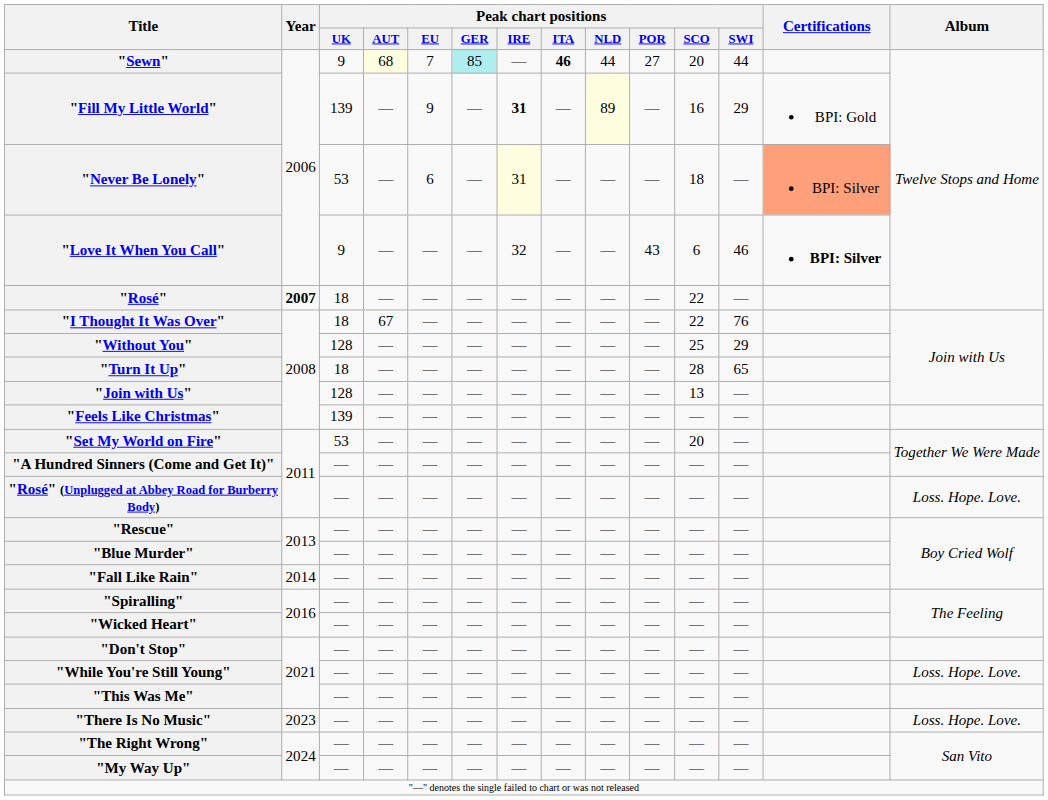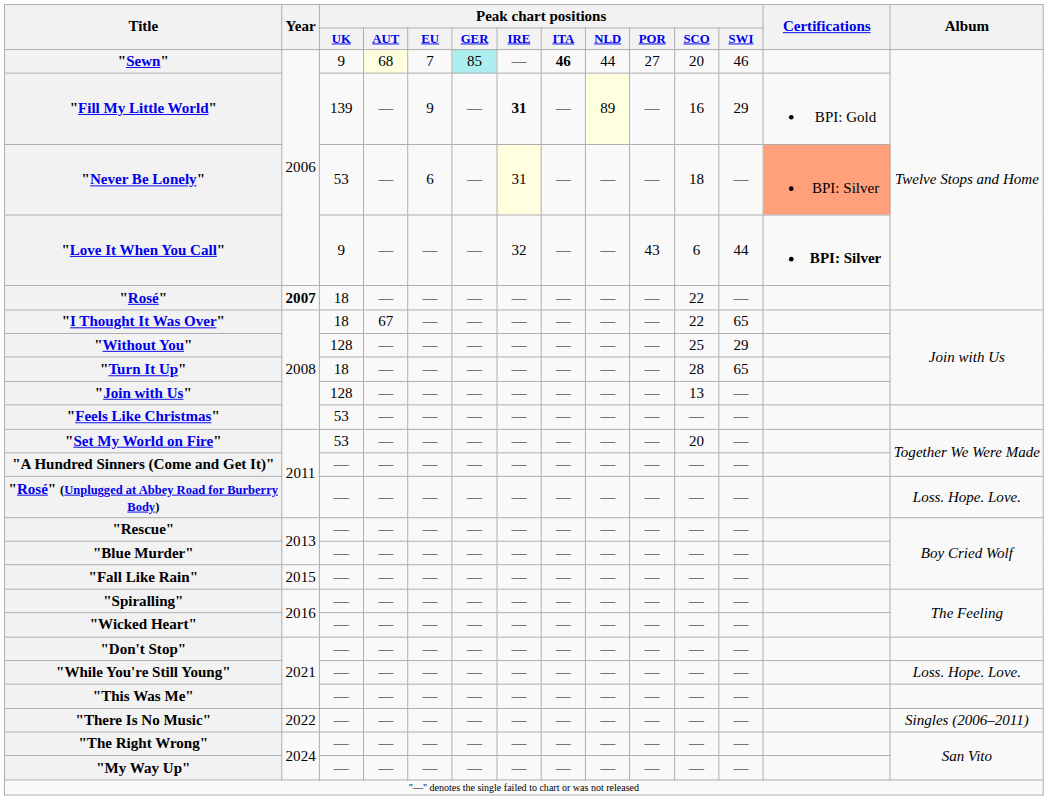 <table class="wikitable plainrowheaders" style="text-align:center;">
 <tr>
 <th scope="col" rowspan="2" style="width:18em;">Title</th>
 <th scope="col" rowspan="2" style="width:2em;">Year</th>
 <th colspan="10">Peak chart positions</th>
 <th scope="col" rowspan="2" style="width:8em;"><a href='#'>Certifications</a></th>
 <th rowspan="2">Album</th>
 </tr>
 <tr>
 <th style="width:3em;font-size:85%"><a href='#'>UK</a><br></th>
 <th style="width:3em;font-size:85%"><a href='#'>AUT</a><br></th>
 <th style="width:3em;font-size:85%"><a href='#'>EU</a><br></th>
 <th style="width:3em;font-size:85%"><a href='#'>GER</a><br></th>
 <th style="width:3em;font-size:85%"><a href='#'>IRE</a><br></th>
 <th style="width:3em;font-size:85%"><a href='#'>ITA</a><br></th>
 <th style="width:3em;font-size:85%"><a href='#'>NLD</a><br></th>
 <th style="width:3em;font-size:85%"><a href='#'>POR</a><br></th>
 <th style="width:3em;font-size:85%"><a href='#'>SCO</a><br></th>
 <th style="width:3em;font-size:85%"><a href='#'>SWI</a><br></th>
 </tr>
 <tr>
 <th scope="row">"<a href='#'>Sewn</a>"</th>
 <td rowspan="4">2006</td>
 <td>9</td>
 <td style="background: lightyellow;">68</td>
 <td>7</td>
 <td style="background: paleturquoise;">85</td>
 <td>—</td>
 <td><strong>46</strong></td>
 <td>44</td>
 <td>27</td>
 <td>20</td>
-<td>44</td>
+<td>46</td>
 <td></td>
 <td rowspan="5"><em>Twelve Stops and Home</em></td>
 </tr>
 <tr>
 <th scope="row">"<a href='#'>Fill My Little World</a>"</th>
 <td>139</td>
 <td>—</td>
 <td>9</td>
 <td>—</td>
 <td><strong>31</strong></td>
 <td>—</td>
 <td style="background: lightyellow;">89</td>
 <td>—</td>
 <td>16</td>
 <td>29</td>
 <td><br><ul><li>BPI: Gold</li></ul></td>
 </tr>
 <tr>
 <th scope="row">"<a href='#'>Never Be Lonely</a>"</th>
 <td>53</td>
 <td>—</td>
 <td>6</td>
 <td>—</td>
 <td style="background: lightyellow;">31</td>
 <td>—</td>
 <td>—</td>
 <td>—</td>
 <td>18</td>
 <td>—</td>
 <td style="background: lightsalmon;"><br><ul><li>BPI: Silver</li></ul></td>
 </tr>
 <tr>
 <th scope="row">"<a href='#'>Love It When You Call</a>"</th>
 <td>9</td>
 <td>—</td>
 <td>—</td>
 <td>—</td>
 <td>32</td>
 <td>—</td>
 <td>—</td>
 <td>43</td>
 <td>6</td>
-<td>46</td>
+<td>44</td>
 <td><strong><br><ul><li>BPI: Silver</li></ul></strong></td>
 </tr>
 <tr>
 <th scope="row">"<a href='#'>Rosé</a>"</th>
 <td><strong>2007</strong></td>
 <td>18</td>
 <td>—</td>
 <td>—</td>
 <td>—</td>
 <td>—</td>
 <td>—</td>
 <td>—</td>
 <td>—</td>
 <td>22</td>
 <td>—</td>
 <td></td>
 </tr>
 <tr>
 <th scope="row">"<a href='#'>I Thought It Was Over</a>"</th>
 <td rowspan="5">2008</td>
 <td>18</td>
 <td>67</td>
 <td>—</td>
 <td>—</td>
 <td>—</td>
 <td>—</td>
 <td>—</td>
 <td>—</td>
 <td>22</td>
-<td>76</td>
+<td>65</td>
 <td></td>
 <td rowspan="4"><em>Join with Us</em></td>
 </tr>
 <tr>
 <th scope="row">"<a href='#'>Without You</a>"</th>
 <td>128</td>
 <td>—</td>
 <td>—</td>
 <td>—</td>
 <td>—</td>
 <td>—</td>
 <td>—</td>
 <td>—</td>
 <td>25</td>
 <td>29</td>
 <td></td>
 </tr>
 <tr>
 <th scope="row">"<a href='#'>Turn It Up</a>"</th>
 <td>18</td>
 <td>—</td>
 <td>—</td>
 <td>—</td>
 <td>—</td>
 <td>—</td>
 <td>—</td>
 <td>—</td>
 <td>28</td>
 <td>65</td>
 <td></td>
 </tr>
 <tr>
 <th scope="row">"<a href='#'>Join with Us</a>"</th>
 <td>128</td>
 <td>—</td>
 <td>—</td>
 <td>—</td>
 <td>—</td>
 <td>—</td>
 <td>—</td>
 <td>—</td>
 <td>13</td>
 <td>—</td>
 <td></td>
 </tr>
 <tr>
 <th scope="row">"<a href='#'>Feels Like Christmas</a>"</th>
-<td>139</td>
+<td>53</td>
 <td>—</td>
 <td>—</td>
 <td>—</td>
 <td>—</td>
 <td>—</td>
 <td>—</td>
 <td>—</td>
 <td>—</td>
 <td>—</td>
 <td></td>
 <td></td>
 </tr>
 <tr>
 <th scope="row">"<a href='#'>Set My World on Fire</a>"</th>
 <td rowspan="3">2011</td>
 <td>53</td>
 <td>—</td>
 <td>—</td>
 <td>—</td>
 <td>—</td>
 <td>—</td>
 <td>—</td>
 <td>—</td>
 <td>20</td>
 <td>—</td>
 <td></td>
 <td rowspan="2"><em>Together We Were Made</em></td>
 </tr>
 <tr>
 <th scope="row">"A Hundred Sinners (Come and Get It)"</th>
 <td>—</td>
 <td>—</td>
 <td>—</td>
 <td>—</td>
 <td>—</td>
 <td>—</td>
 <td>—</td>
 <td>—</td>
 <td>—</td>
 <td>—</td>
 <td></td>
 </tr>
 <tr>
 <th scope="row">"<a href='#'>Rosé</a>" <small>(<a href='#'>Unplugged at Abbey Road for Burberry Body</a>)</small></th>
 <td>—</td>
 <td>—</td>
 <td>—</td>
 <td>—</td>
 <td>—</td>
 <td>—</td>
 <td>—</td>
 <td>—</td>
 <td>—</td>
 <td>—</td>
 <td></td>
 <td><em>Loss. Hope. Love.</em></td>
 </tr>
 <tr>
 <th scope="row">"Rescue"</th>
 <td rowspan="2">2013</td>
 <td>—</td>
 <td>—</td>
 <td>—</td>
 <td>—</td>
 <td>—</td>
 <td>—</td>
 <td>—</td>
 <td>—</td>
 <td>—</td>
 <td>—</td>
 <td></td>
 <td rowspan="3"><em>Boy Cried Wolf</em></td>
 </tr>
 <tr>
 <th scope="row">"Blue Murder"</th>
 <td>—</td>
 <td>—</td>
 <td>—</td>
 <td>—</td>
 <td>—</td>
 <td>—</td>
 <td>—</td>
 <td>—</td>
 <td>—</td>
 <td>—</td>
 <td></td>
 </tr>
 <tr>
 <th scope="row">"Fall Like Rain"</th>
-<td>2014</td>
+<td>2015</td>
 <td>—</td>
 <td>—</td>
 <td>—</td>
 <td>—</td>
 <td>—</td>
 <td>—</td>
 <td>—</td>
 <td>—</td>
 <td>—</td>
 <td>—</td>
 <td></td>
 </tr>
 <tr>
 <th scope="row">"Spiralling"</th>
 <td rowspan="2">2016</td>
 <td>—</td>
 <td>—</td>
 <td>—</td>
 <td>—</td>
 <td>—</td>
 <td>—</td>
 <td>—</td>
 <td>—</td>
 <td>—</td>
 <td>—</td>
 <td></td>
 <td rowspan="2"><em>The Feeling</em></td>
 </tr>
 <tr>
 <th scope="row">"Wicked Heart"</th>
 <td>—</td>
 <td>—</td>
 <td>—</td>
 <td>—</td>
 <td>—</td>
 <td>—</td>
 <td>—</td>
 <td>—</td>
 <td>—</td>
 <td>—</td>
 <td></td>
 </tr>
 <tr>
 <th scope="row">"Don't Stop"<br></th>
 <td rowspan="3">2021</td>
 <td>—</td>
 <td>—</td>
 <td>—</td>
 <td>—</td>
 <td>—</td>
 <td>—</td>
 <td>—</td>
 <td>—</td>
 <td>—</td>
 <td>—</td>
 <td></td>
 <td></td>
 </tr>
 <tr>
 <th scope="row">"While You're Still Young"<br></th>
 <td>—</td>
 <td>—</td>
 <td>—</td>
 <td>—</td>
 <td>—</td>
 <td>—</td>
 <td>—</td>
 <td>—</td>
 <td>—</td>
 <td>—</td>
 <td></td>
 <td><em>Loss. Hope. Love.</em></td>
 </tr>
 <tr>
 <th scope="row">"This Was Me" </th>
 <td>—</td>
 <td>—</td>
 <td>—</td>
 <td>—</td>
 <td>—</td>
 <td>—</td>
 <td>—</td>
 <td>—</td>
 <td>—</td>
 <td>—</td>
 <td></td>
 <td></td>
 </tr>
 <tr>
 <th scope="row">"There Is No Music"</th>
-<td>2023</td>
+<td>2022</td>
 <td>—</td>
 <td>—</td>
 <td>—</td>
 <td>—</td>
 <td>—</td>
 <td>—</td>
 <td>—</td>
 <td>—</td>
 <td>—</td>
 <td>—</td>
 <td></td>
-<td><em>Loss. Hope. Love.</em></td>
+<td><em>Singles (2006–2011)</em></td>
 </tr>
 <tr>
 <th scope="row">"The Right Wrong"</th>
 <td rowspan="2">2024</td>
 <td>—</td>
 <td>—</td>
 <td>—</td>
 <td>—</td>
 <td>—</td>
 <td>—</td>
 <td>—</td>
 <td>—</td>
 <td>—</td>
 <td>—</td>
 <td></td>
 <td rowspan="2"><em>San Vito</em></td>
 </tr>
 <tr>
 <th scope="row">"My Way Up"</th>
 <td>—</td>
 <td>—</td>
 <td>—</td>
 <td>—</td>
 <td>—</td>
 <td>—</td>
 <td>—</td>
 <td>—</td>
 <td>—</td>
 <td>—</td>
 <td></td>
 </tr>
 <tr>
 <td colspan="30" style="font-size:8pt">"—" denotes the single failed to chart or was not released</td>
 </tr>
 </table>
